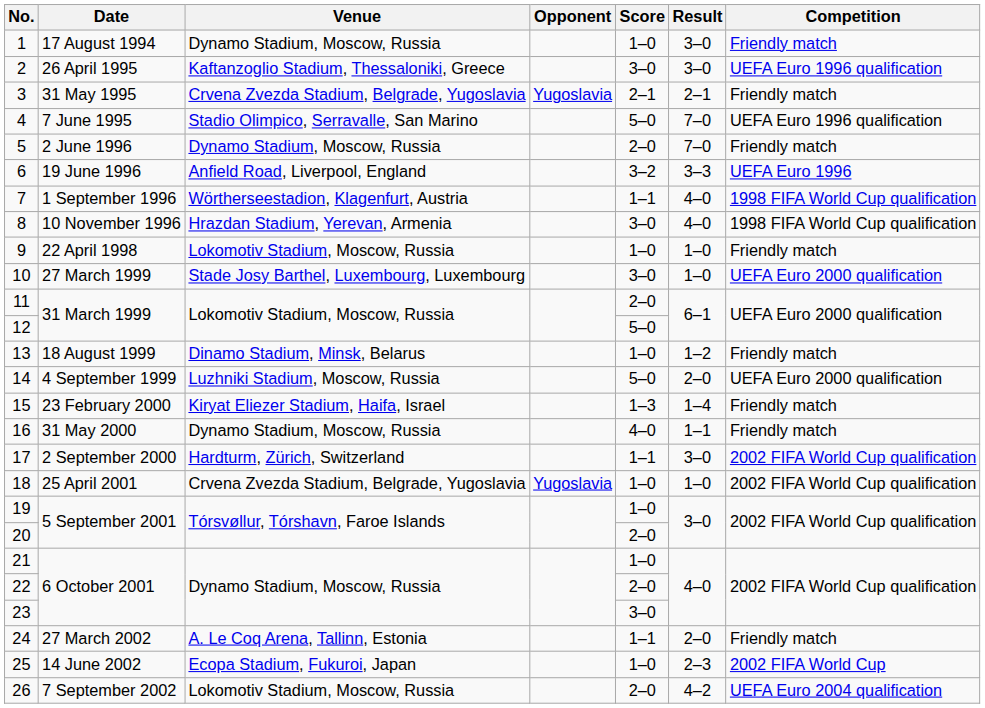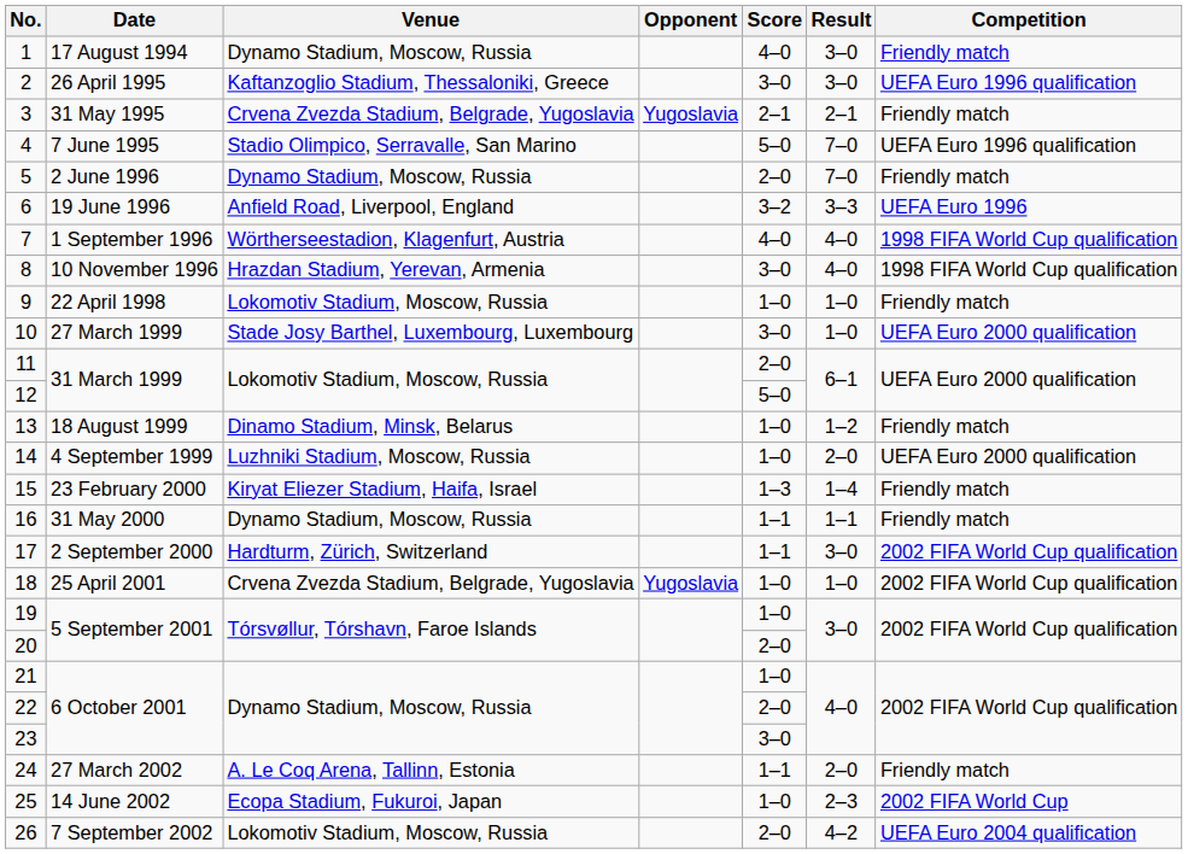 <table class="wikitable sortable">
 <tr>
 <th scope="col">No.</th>
 <th scope="col">Date</th>
 <th scope="col">Venue</th>
 <th scope="col">Opponent</th>
 <th scope="col">Score</th>
 <th scope="col">Result</th>
 <th scope="col">Competition</th>
 </tr>
 <tr>
 <td align="center">1</td>
 <td>17 August 1994</td>
 <td>Dynamo Stadium, Moscow, Russia</td>
 <td></td>
-<td align="center">1–0</td>
+<td align="center">4–0</td>
 <td align="center">3–0</td>
 <td><a href='#'>Friendly match</a></td>
 </tr>
 <tr>
 <td align="center">2</td>
 <td>26 April 1995</td>
 <td><a href='#'>Kaftanzoglio Stadium</a>, <a href='#'>Thessaloniki</a>, Greece</td>
 <td></td>
 <td align="center">3–0</td>
 <td align="center">3–0</td>
 <td><a href='#'>UEFA Euro 1996 qualification</a></td>
 </tr>
 <tr>
 <td align="center">3</td>
 <td>31 May 1995</td>
 <td><a href='#'>Crvena Zvezda Stadium</a>, <a href='#'>Belgrade</a>, <a href='#'>Yugoslavia</a></td>
 <td> <a href='#'>Yugoslavia</a></td>
 <td align="center">2–1</td>
 <td align="center">2–1</td>
 <td>Friendly match</td>
 </tr>
 <tr>
 <td align="center">4</td>
 <td>7 June 1995</td>
 <td><a href='#'>Stadio Olimpico</a>, <a href='#'>Serravalle</a>, San Marino</td>
 <td></td>
 <td align="center">5–0</td>
 <td align="center">7–0</td>
 <td>UEFA Euro 1996 qualification</td>
 </tr>
 <tr>
 <td align="center">5</td>
 <td>2 June 1996</td>
 <td><a href='#'>Dynamo Stadium</a>, Moscow, Russia</td>
 <td></td>
 <td align="center">2–0</td>
 <td align="center">7–0</td>
 <td>Friendly match</td>
 </tr>
 <tr>
 <td align="center">6</td>
 <td>19 June 1996</td>
 <td><a href='#'>Anfield Road</a>, Liverpool, England</td>
 <td></td>
 <td align="center">3–2</td>
 <td align="center">3–3</td>
 <td><a href='#'>UEFA Euro 1996</a></td>
 </tr>
 <tr>
 <td align="center">7</td>
 <td>1 September 1996</td>
 <td><a href='#'>Wörtherseestadion</a>, <a href='#'>Klagenfurt</a>, Austria</td>
 <td></td>
-<td align="center">1–1</td>
+<td align="center">4–0</td>
 <td align="center">4–0</td>
 <td><a href='#'>1998 FIFA World Cup qualification</a></td>
 </tr>
 <tr>
 <td align="center">8</td>
 <td>10 November 1996</td>
 <td><a href='#'>Hrazdan Stadium</a>, <a href='#'>Yerevan</a>, Armenia</td>
 <td></td>
 <td align="center">3–0</td>
 <td align="center">4–0</td>
 <td>1998 FIFA World Cup qualification</td>
 </tr>
 <tr>
 <td align="center">9</td>
 <td>22 April 1998</td>
 <td><a href='#'>Lokomotiv Stadium</a>, Moscow, Russia</td>
 <td></td>
 <td align="center">1–0</td>
 <td align="center">1–0</td>
 <td>Friendly match</td>
 </tr>
 <tr>
 <td align="center">10</td>
 <td>27 March 1999</td>
 <td><a href='#'>Stade Josy Barthel</a>, <a href='#'>Luxembourg</a>, Luxembourg</td>
 <td></td>
 <td align="center">3–0</td>
 <td align="center">1–0</td>
 <td><a href='#'>UEFA Euro 2000 qualification</a></td>
 </tr>
 <tr>
 <td align="center">11</td>
 <td rowspan="2">31 March 1999</td>
 <td rowspan="2">Lokomotiv Stadium, Moscow, Russia</td>
 <td rowspan="2"></td>
 <td align="center">2–0</td>
 <td rowspan="2" align="center">6–1</td>
 <td rowspan="2">UEFA Euro 2000 qualification</td>
 </tr>
 <tr>
 <td align="center">12</td>
 <td align="center">5–0</td>
 </tr>
 <tr>
 <td align="center">13</td>
 <td>18 August 1999</td>
 <td><a href='#'>Dinamo Stadium</a>, <a href='#'>Minsk</a>, Belarus</td>
 <td></td>
 <td align="center">1–0</td>
 <td align="center">1–2</td>
 <td>Friendly match</td>
 </tr>
 <tr>
 <td align="center">14</td>
 <td>4 September 1999</td>
 <td><a href='#'>Luzhniki Stadium</a>, Moscow, Russia</td>
 <td></td>
-<td align="center">5–0</td>
+<td align="center">1–0</td>
 <td align="center">2–0</td>
 <td>UEFA Euro 2000 qualification</td>
 </tr>
 <tr>
 <td align="center">15</td>
 <td>23 February 2000</td>
 <td><a href='#'>Kiryat Eliezer Stadium</a>, <a href='#'>Haifa</a>, Israel</td>
 <td></td>
 <td align="center">1–3</td>
 <td align="center">1–4</td>
 <td>Friendly match</td>
 </tr>
 <tr>
 <td align="center">16</td>
 <td>31 May 2000</td>
 <td>Dynamo Stadium, Moscow, Russia</td>
 <td></td>
-<td align="center">4–0</td>
+<td align="center">1–1</td>
 <td align="center">1–1</td>
 <td>Friendly match</td>
 </tr>
 <tr>
 <td align="center">17</td>
 <td>2 September 2000</td>
 <td><a href='#'>Hardturm</a>, <a href='#'>Zürich</a>, Switzerland</td>
 <td></td>
 <td align="center">1–1</td>
 <td align="center">3–0</td>
 <td><a href='#'>2002 FIFA World Cup qualification</a></td>
 </tr>
 <tr>
 <td align="center">18</td>
 <td>25 April 2001</td>
 <td>Crvena Zvezda Stadium, Belgrade, Yugoslavia</td>
 <td> <a href='#'>Yugoslavia</a></td>
 <td align="center">1–0</td>
 <td align="center">1–0</td>
 <td>2002 FIFA World Cup qualification</td>
 </tr>
 <tr>
 <td align="center">19</td>
 <td rowspan="2">5 September 2001</td>
 <td rowspan="2"><a href='#'>Tórsvøllur</a>, <a href='#'>Tórshavn</a>, Faroe Islands</td>
 <td rowspan="2"></td>
 <td align="center">1–0</td>
 <td rowspan="2" align="center">3–0</td>
 <td rowspan="2">2002 FIFA World Cup qualification</td>
 </tr>
 <tr>
 <td align="center">20</td>
 <td align="center">2–0</td>
 </tr>
 <tr>
 <td align="center">21</td>
 <td rowspan="3">6 October 2001</td>
 <td rowspan="3">Dynamo Stadium, Moscow, Russia</td>
 <td rowspan="3"></td>
 <td align="center">1–0</td>
 <td rowspan="3" align="center">4–0</td>
 <td rowspan="3">2002 FIFA World Cup qualification</td>
 </tr>
 <tr>
 <td align="center">22</td>
 <td align="center">2–0</td>
 </tr>
 <tr>
 <td align="center">23</td>
 <td align="center">3–0</td>
 </tr>
 <tr>
 <td align="center">24</td>
 <td>27 March 2002</td>
 <td><a href='#'>A. Le Coq Arena</a>, <a href='#'>Tallinn</a>, Estonia</td>
 <td></td>
 <td align="center">1–1</td>
 <td align="center">2–0</td>
 <td>Friendly match</td>
 </tr>
 <tr>
 <td align="center">25</td>
 <td>14 June 2002</td>
 <td><a href='#'>Ecopa Stadium</a>, <a href='#'>Fukuroi</a>, Japan</td>
 <td></td>
 <td align="center">1–0</td>
 <td align="center">2–3</td>
 <td><a href='#'>2002 FIFA World Cup</a></td>
 </tr>
 <tr>
 <td align="center">26</td>
 <td>7 September 2002</td>
 <td>Lokomotiv Stadium, Moscow, Russia</td>
 <td></td>
 <td align="center">2–0</td>
 <td align="center">4–2</td>
 <td><a href='#'>UEFA Euro 2004 qualification</a></td>
 </tr>
 </table>
